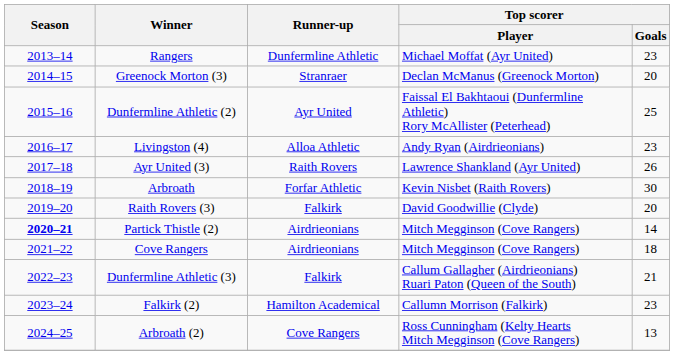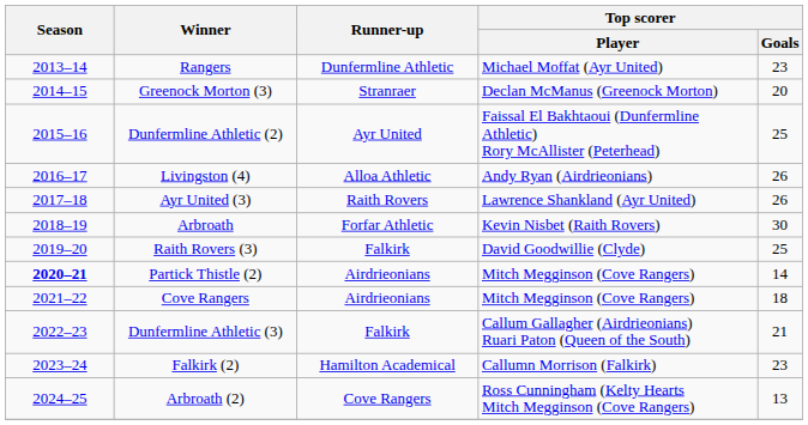 <table class="wikitable" style="text-align:center;">
 <tr>
 <th rowspan=2 width=105>Season</th>
 <th rowspan=2 width=180>Winner</th>
 <th rowspan=2 width=180>Runner-up</th>
 <th colspan=2>Top scorer</th>
 </tr>
 <tr>
 <th width=280>Player</th>
 <th>Goals</th>
 </tr>
 <tr>
 <td><a href='#'>2013–14</a></td>
 <td><a href='#'>Rangers</a></td>
 <td><a href='#'>Dunfermline Athletic</a></td>
 <td align=left><a href='#'>Michael Moffat</a> (<a href='#'>Ayr United</a>)</td>
 <td>23</td>
 </tr>
 <tr>
 <td><a href='#'>2014–15</a></td>
 <td><a href='#'>Greenock Morton</a> (3)</td>
 <td><a href='#'>Stranraer</a></td>
 <td align=left><a href='#'>Declan McManus</a> (<a href='#'>Greenock Morton</a>)</td>
 <td>20</td>
 </tr>
 <tr>
 <td><a href='#'>2015–16</a></td>
 <td><a href='#'>Dunfermline Athletic</a> (2)</td>
 <td><a href='#'>Ayr United</a></td>
 <td align=left><a href='#'>Faissal El Bakhtaoui</a> (<a href='#'>Dunfermline Athletic</a>)<br><a href='#'>Rory McAllister</a> (<a href='#'>Peterhead</a>)</td>
 <td>25</td>
 </tr>
 <tr>
 <td><a href='#'>2016–17</a></td>
 <td><a href='#'>Livingston</a> (4)</td>
 <td><a href='#'>Alloa Athletic</a></td>
 <td align=left><a href='#'>Andy Ryan</a> (<a href='#'>Airdrieonians</a>)</td>
-<td>23</td>
+<td>26</td>
 </tr>
 <tr>
 <td><a href='#'>2017–18</a></td>
 <td><a href='#'>Ayr United</a> (3)</td>
 <td><a href='#'>Raith Rovers</a></td>
 <td align=left><a href='#'>Lawrence Shankland</a> (<a href='#'>Ayr United</a>)</td>
 <td>26</td>
 </tr>
 <tr>
 <td><a href='#'>2018–19</a></td>
 <td><a href='#'>Arbroath</a></td>
 <td><a href='#'>Forfar Athletic</a></td>
 <td align=left><a href='#'>Kevin Nisbet</a> (<a href='#'>Raith Rovers</a>)</td>
 <td>30</td>
 </tr>
 <tr>
 <td><a href='#'>2019–20</a></td>
 <td><a href='#'>Raith Rovers</a> (3)</td>
 <td><a href='#'>Falkirk</a></td>
 <td align=left><a href='#'>David Goodwillie</a> (<a href='#'>Clyde</a>)</td>
-<td>20</td>
+<td>25</td>
 </tr>
 <tr>
 <td><strong><a href='#'>2020–21</a></strong></td>
 <td><a href='#'>Partick Thistle</a> (2)</td>
 <td><a href='#'>Airdrieonians</a></td>
 <td align=left><a href='#'>Mitch Megginson</a> (<a href='#'>Cove Rangers</a>)</td>
 <td>14</td>
 </tr>
 <tr>
 <td><a href='#'>2021–22</a></td>
 <td><a href='#'>Cove Rangers</a></td>
 <td><a href='#'>Airdrieonians</a></td>
 <td align=left><a href='#'>Mitch Megginson</a> (<a href='#'>Cove Rangers</a>)</td>
 <td>18</td>
 </tr>
 <tr>
 <td><a href='#'>2022–23</a></td>
 <td><a href='#'>Dunfermline Athletic</a> (3)</td>
 <td><a href='#'>Falkirk</a></td>
 <td align=left><a href='#'>Callum Gallagher</a> (<a href='#'>Airdrieonians</a>)<br><a href='#'>Ruari Paton</a> (<a href='#'>Queen of the South</a>)</td>
 <td>21</td>
 </tr>
 <tr>
 <td><a href='#'>2023–24</a></td>
 <td><a href='#'>Falkirk</a> (2)</td>
 <td><a href='#'>Hamilton Academical</a></td>
 <td align=left><a href='#'>Callumn Morrison</a> (<a href='#'>Falkirk</a>)</td>
 <td>23</td>
 </tr>
 <tr>
 <td><a href='#'>2024–25</a></td>
 <td><a href='#'>Arbroath</a> (2)</td>
 <td><a href='#'>Cove Rangers</a></td>
 <td align=left><a href='#'>Ross Cunningham</a> (<a href='#'>Kelty Hearts</a><br><a href='#'>Mitch Megginson</a> (<a href='#'>Cove Rangers</a>)</td>
 <td>13</td>
 </tr>
 <tr>
 </tr>
 </table>
